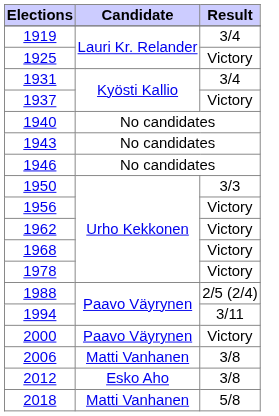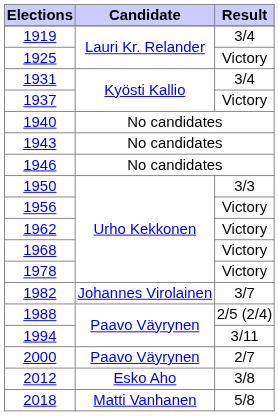 <table class="toccolours" border=1 cellspacing=0 cellpadding=2 style="text-align:center; border-collapse:collapse;">
 <tr style="background:#ccccff">
 <th>Elections</th>
 <th>Candidate</th>
 <th>Result</th>
 </tr>
 <tr style="background:#ccccff">
 </tr>
 <tr>
 <td><a href='#'>1919</a></td>
 <td rowspan=2><a href='#'>Lauri Kr. Relander</a></td>
 <td>3/4</td>
 </tr>
 <tr>
 <td><a href='#'>1925</a></td>
 <td>Victory</td>
 </tr>
 <tr>
 <td><a href='#'>1931</a></td>
 <td rowspan=2><a href='#'>Kyösti Kallio</a></td>
 <td>3/4</td>
 </tr>
 <tr>
 <td><a href='#'>1937</a></td>
 <td>Victory</td>
 </tr>
 <tr>
 <td><a href='#'>1940</a></td>
 <td colspan=2>No candidates</td>
 </tr>
 <tr>
 <td><a href='#'>1943</a></td>
 <td colspan=2>No candidates</td>
 </tr>
 <tr>
 <td><a href='#'>1946</a></td>
 <td colspan=2>No candidates</td>
 </tr>
 <tr>
 <td><a href='#'>1950</a></td>
 <td rowspan=5><a href='#'>Urho Kekkonen</a></td>
 <td>3/3</td>
 </tr>
 <tr>
 <td><a href='#'>1956</a></td>
 <td>Victory</td>
 </tr>
 <tr>
 <td><a href='#'>1962</a></td>
 <td>Victory</td>
 </tr>
 <tr>
 <td><a href='#'>1968</a></td>
 <td>Victory</td>
 </tr>
 <tr>
 <td><a href='#'>1978</a></td>
 <td>Victory</td>
 </tr>
 <tr>
+<td><a href='#'>1982</a></td>
+<td><a href='#'>Johannes Virolainen</a></td>
+<td>3/7</td>
+</tr>
+<tr>
 <td><a href='#'>1988</a></td>
 <td rowspan=2><a href='#'>Paavo Väyrynen</a></td>
 <td>2/5 (2/4)</td>
 </tr>
 <tr>
 <td><a href='#'>1994</a></td>
 <td>3/11</td>
 </tr>
 <tr>
 <td><a href='#'>2000</a></td>
 <td><a href='#'>Paavo Väyrynen</a></td>
-<td>Victory</td>
-</tr>
-<tr>
-<td><a href='#'>2006</a></td>
-<td><a href='#'>Matti Vanhanen</a></td>
-<td>3/8</td>
+<td>2/7</td>
 </tr>
 <tr>
 <td><a href='#'>2012</a></td>
 <td><a href='#'>Esko Aho</a></td>
 <td>3/8</td>
 </tr>
 <tr>
 <td><a href='#'>2018</a></td>
 <td><a href='#'>Matti Vanhanen</a></td>
 <td>5/8</td>
 </tr>
 </table>
